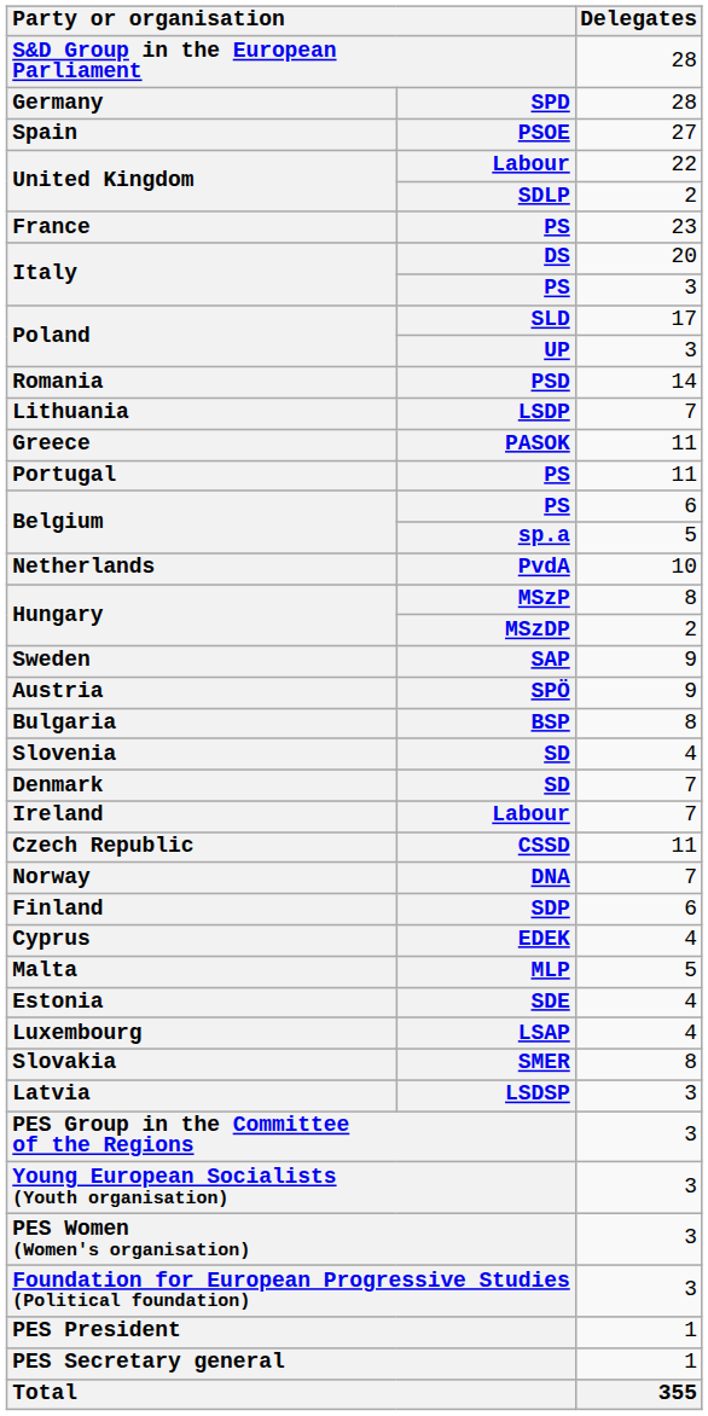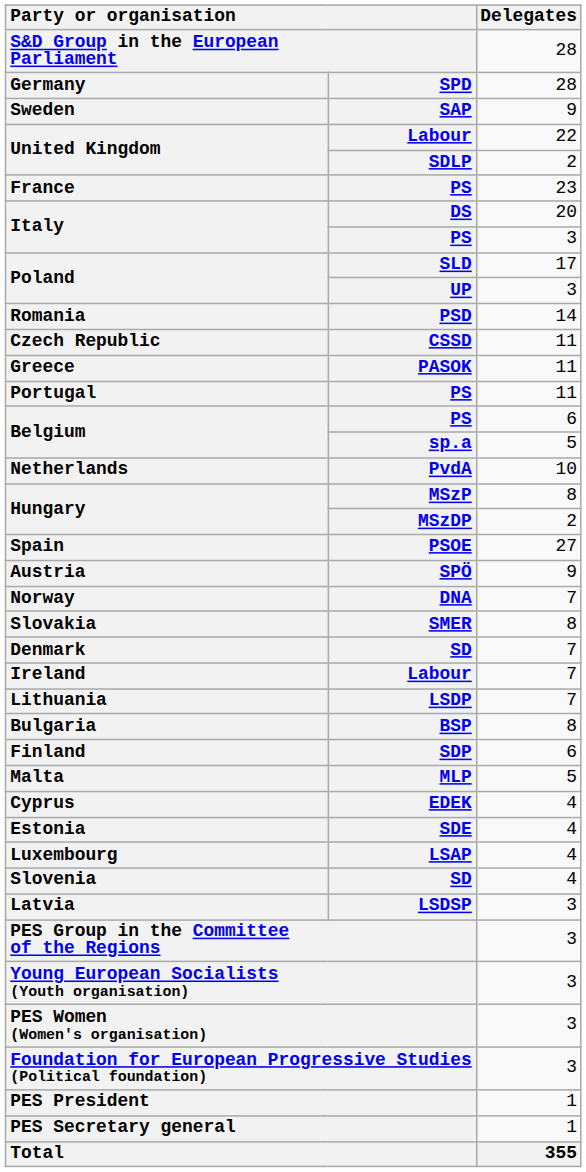 <table class="wikitable" align=right style="font-size:90%; white-space:nowrap; margin-left:10px; clear:right">
 <tr>
 <th colspan="2" style="line-height:95%; text-align:left">Party or organisation</th>
 <th style="line-height:95%">Delegates</th>
 </tr>
 <tr>
 <th colspan="2" style="line-height:95%; text-align:left"><a href='#'>S&D Group</a> in the <a href='#'>European<br>Parliament</a></th>
 <td style="line-height:95%; text-align:right">28</td>
 </tr>
 <tr>
 <th style="line-height:95%; text-align:left">Germany</th>
 <th style="line-height:95%; text-align:right"><a href='#'>SPD</a></th>
 <td style="line-height:95%; text-align:right">28</td>
 </tr>
 <tr>
-<th style="line-height:95%; text-align:left">Spain</th>
-<th style="line-height:95%; text-align:right"><a href='#'>PSOE</a></th>
-<td style="line-height:95%; text-align:right">27</td>
+<th style="line-height:95%; text-align:left">Sweden</th>
+<th style="line-height:95%; text-align:right"><a href='#'>SAP</a></th>
+<td style="line-height:95%; text-align:right">9</td>
 </tr>
 <tr>
 <th rowspan="2" style="text-align:left">United Kingdom</th>
 <th style="line-height:95%; text-align:right"><a href='#'>Labour</a></th>
 <td style="line-height:95%; text-align:right">22</td>
 </tr>
 <tr>
 <th style="line-height:95%; text-align:right"><a href='#'>SDLP</a></th>
 <td style="line-height:95%; text-align:right">2</td>
 </tr>
 <tr>
 <th style="line-height:95%; text-align:left">France</th>
 <th style="line-height:95%; text-align:right"><a href='#'>PS</a></th>
 <td style="line-height:95%; text-align:right">23</td>
 </tr>
 <tr>
 <th rowspan="2" style="text-align:left">Italy</th>
 <th style="line-height:95%; text-align:right"><a href='#'>DS</a></th>
 <td style="line-height:95%; text-align:right">20</td>
 </tr>
 <tr>
 <th style="line-height:95%; text-align:right"><a href='#'>PS</a></th>
 <td style="line-height:95%; text-align:right">3</td>
 </tr>
 <tr>
 <th rowspan="2" style="text-align:left">Poland</th>
 <th style="line-height:95%; text-align:right"><a href='#'>SLD</a></th>
 <td style="line-height:95%; text-align:right">17</td>
 </tr>
 <tr>
 <th style="line-height:95%; text-align:right"><a href='#'>UP</a></th>
 <td style="line-height:95%; text-align:right">3</td>
 </tr>
 <tr>
 <th style="line-height:95%; text-align:left">Romania</th>
 <th style="line-height:95%; text-align:right"><a href='#'>PSD</a></th>
 <td style="line-height:95%; text-align:right">14</td>
 </tr>
 <tr>
-<th style="line-height:95%; text-align:left">Lithuania</th>
-<th style="line-height:95%; text-align:right"><a href='#'>LSDP</a></th>
-<td style="line-height:95%; text-align:right">7</td>
+<th style="line-height:95%; text-align:left">Czech Republic</th>
+<th style="line-height:95%; text-align:right"><a href='#'>CSSD</a></th>
+<td style="line-height:95%; text-align:right">11</td>
 </tr>
 <tr>
 <th style="line-height:95%; text-align:left">Greece</th>
 <th style="line-height:95%; text-align:right"><a href='#'>PASOK</a></th>
 <td style="line-height:95%; text-align:right">11</td>
 </tr>
 <tr>
 <th style="line-height:95%; text-align:left">Portugal</th>
 <th style="line-height:95%; text-align:right"><a href='#'>PS</a></th>
 <td style="line-height:95%; text-align:right">11</td>
 </tr>
 <tr>
 <th rowspan="2" style="text-align:left">Belgium</th>
 <th style="line-height:95%; text-align:right"><a href='#'>PS</a></th>
 <td style="line-height:95%; text-align:right">6</td>
 </tr>
 <tr>
 <th style="line-height:95%; text-align:right"><a href='#'>sp.a</a></th>
 <td style="line-height:95%; text-align:right">5</td>
 </tr>
 <tr>
 <th style="line-height:95%; text-align:left">Netherlands</th>
 <th style="line-height:95%; text-align:right"><a href='#'>PvdA</a></th>
 <td style="line-height:95%; text-align:right">10</td>
 </tr>
 <tr>
 <th rowspan="2" style="text-align:left">Hungary</th>
 <th style="line-height:95%; text-align:right"><a href='#'>MSzP</a></th>
 <td style="line-height:95%; text-align:right">8</td>
 </tr>
 <tr>
 <th style="line-height:95%; text-align:right"><a href='#'>MSzDP</a></th>
 <td style="line-height:95%; text-align:right">2</td>
 </tr>
 <tr>
-<th style="line-height:95%; text-align:left">Sweden</th>
-<th style="line-height:95%; text-align:right"><a href='#'>SAP</a></th>
-<td style="line-height:95%; text-align:right">9</td>
+<th style="line-height:95%; text-align:left">Spain</th>
+<th style="line-height:95%; text-align:right"><a href='#'>PSOE</a></th>
+<td style="line-height:95%; text-align:right">27</td>
 </tr>
 <tr>
 <th style="line-height:95%; text-align:left">Austria</th>
 <th style="line-height:95%; text-align:right"><a href='#'>SPÖ</a></th>
 <td style="line-height:95%; text-align:right">9</td>
 </tr>
 <tr>
-<th style="line-height:95%; text-align:left">Bulgaria</th>
-<th style="line-height:95%; text-align:right"><a href='#'>BSP</a></th>
-<td style="line-height:95%; text-align:right">8</td>
+<th style="line-height:95%; text-align:left">Norway</th>
+<th style="line-height:95%; text-align:right"><a href='#'>DNA</a></th>
+<td style="line-height:95%; text-align:right">7</td>
 </tr>
 <tr>
-<th style="line-height:95%; text-align:left">Slovenia</th>
-<th style="line-height:95%; text-align:right"><a href='#'>SD</a></th>
-<td style="line-height:95%; text-align:right">4</td>
+<th style="line-height:95%; text-align:left">Slovakia</th>
+<th style="line-height:95%; text-align:right"><a href='#'>SMER</a></th>
+<td style="line-height:95%; text-align:right">8</td>
 </tr>
 <tr>
 <th style="line-height:95%; text-align:left">Denmark</th>
 <th style="line-height:95%; text-align:right"><a href='#'>SD</a></th>
 <td style="line-height:95%; text-align:right">7</td>
 </tr>
 <tr>
 <th style="line-height:95%; text-align:left">Ireland</th>
 <th style="line-height:95%; text-align:right"><a href='#'>Labour</a></th>
 <td style="line-height:95%; text-align:right">7</td>
 </tr>
 <tr>
-<th style="line-height:95%; text-align:left">Czech Republic</th>
-<th style="line-height:95%; text-align:right"><a href='#'>CSSD</a></th>
-<td style="line-height:95%; text-align:right">11</td>
+<th style="line-height:95%; text-align:left">Lithuania</th>
+<th style="line-height:95%; text-align:right"><a href='#'>LSDP</a></th>
+<td style="line-height:95%; text-align:right">7</td>
 </tr>
 <tr>
-<th style="line-height:95%; text-align:left">Norway</th>
-<th style="line-height:95%; text-align:right"><a href='#'>DNA</a></th>
-<td style="line-height:95%; text-align:right">7</td>
+<th style="line-height:95%; text-align:left">Bulgaria</th>
+<th style="line-height:95%; text-align:right"><a href='#'>BSP</a></th>
+<td style="line-height:95%; text-align:right">8</td>
 </tr>
 <tr>
 <th style="line-height:95%; text-align:left">Finland</th>
 <th style="line-height:95%; text-align:right"><a href='#'>SDP</a></th>
 <td style="line-height:95%; text-align:right">6</td>
 </tr>
 <tr>
+<th style="line-height:95%; text-align:left">Malta</th>
+<th style="line-height:95%; text-align:right"><a href='#'>MLP</a></th>
+<td style="line-height:95%; text-align:right">5</td>
+</tr>
+<tr>
 <th style="line-height:95%; text-align:left">Cyprus</th>
 <th style="line-height:95%; text-align:right"><a href='#'>EDEK</a></th>
 <td style="line-height:95%; text-align:right">4</td>
-</tr>
-<tr>
-<th style="line-height:95%; text-align:left">Malta</th>
-<th style="line-height:95%; text-align:right"><a href='#'>MLP</a></th>
-<td style="line-height:95%; text-align:right">5</td>
 </tr>
 <tr>
 <th style="line-height:95%; text-align:left">Estonia</th>
 <th style="line-height:95%; text-align:right"><a href='#'>SDE</a></th>
 <td style="line-height:95%; text-align:right">4</td>
 </tr>
 <tr>
 <th style="line-height:95%; text-align:left">Luxembourg</th>
 <th style="line-height:95%; text-align:right"><a href='#'>LSAP</a></th>
 <td style="line-height:95%; text-align:right">4</td>
 </tr>
 <tr>
-<th style="line-height:95%; text-align:left">Slovakia</th>
-<th style="line-height:95%; text-align:right"><a href='#'>SMER</a></th>
-<td style="line-height:95%; text-align:right">8</td>
+<th style="line-height:95%; text-align:left">Slovenia</th>
+<th style="line-height:95%; text-align:right"><a href='#'>SD</a></th>
+<td style="line-height:95%; text-align:right">4</td>
 </tr>
 <tr>
 <th style="line-height:95%; text-align:left">Latvia</th>
 <th style="line-height:95%; text-align:right"><a href='#'>LSDSP</a></th>
 <td style="line-height:95%; text-align:right">3</td>
 </tr>
 <tr>
 <th colspan="2" style="line-height:95%; text-align:left">PES Group in the <a href='#'>Committee<br>of the Regions</a></th>
 <td style="line-height:95%; text-align:right">3</td>
 </tr>
 <tr>
 <th colspan="2" style="line-height:95%; text-align:left"><a href='#'>Young European Socialists</a><br><small>(Youth organisation)</small></th>
 <td style="line-height:95%; text-align:right">3</td>
 </tr>
 <tr>
 <th colspan="2" style="line-height:95%; text-align:left">PES Women<br><small>(Women's organisation)</small></th>
 <td style="line-height:95%; text-align:right">3</td>
 </tr>
 <tr>
 <th colspan="2" style="line-height:95%; text-align:left"><a href='#'>Foundation for European Progressive Studies</a><br><small>(Political foundation)</small></th>
 <td style="line-height:95%; text-align:right">3</td>
 </tr>
 <tr>
 <th colspan="2" style="line-height:95%; text-align:left">PES President</th>
 <td style="line-height:95%; text-align:right">1</td>
 </tr>
 <tr>
 <th colspan="2" style="line-height:95%; text-align:left">PES Secretary general</th>
 <td style="line-height:95%; text-align:right">1</td>
 </tr>
 <tr>
 <th colspan="2" style="line-height:95%; text-align:left">Total</th>
 <th style="line-height:95%; text-align:right">355</th>
 </tr>
 </table>
